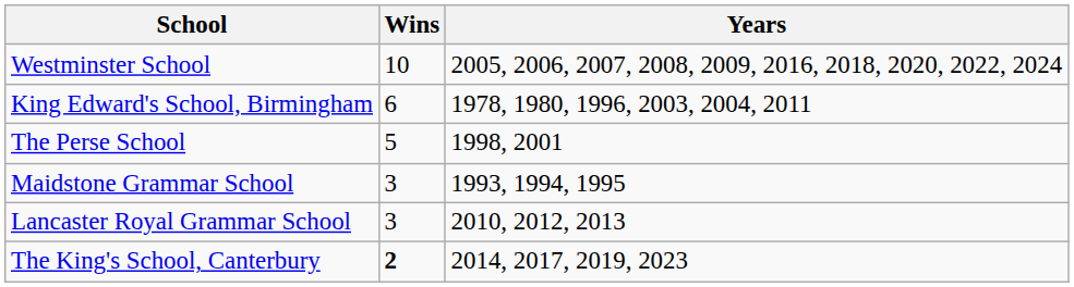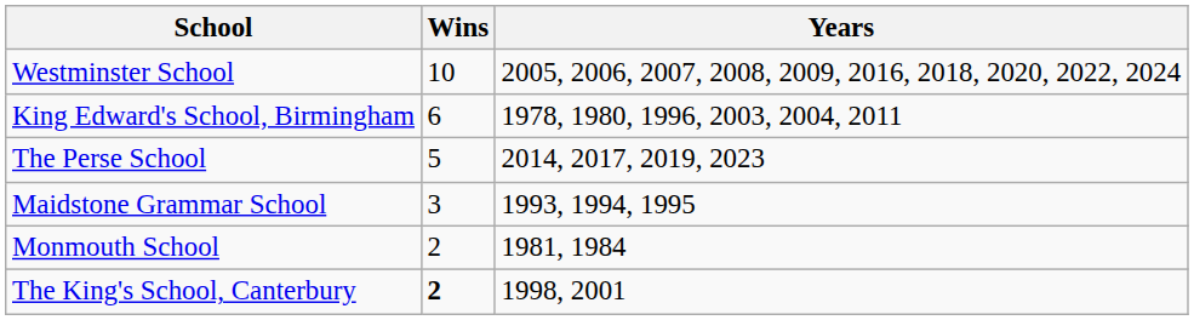 <table class="wikitable sortable">
 <tr>
 <th>School</th>
 <th>Wins</th>
 <th>Years</th>
 </tr>
 <tr>
 <td><a href='#'>Westminster School</a></td>
 <td>10</td>
 <td>2005, 2006, 2007, 2008, 2009, 2016, 2018, 2020, 2022, 2024</td>
 </tr>
 <tr>
 <td><a href='#'>King Edward's School, Birmingham</a></td>
 <td>6</td>
 <td>1978, 1980, 1996, 2003, 2004, 2011</td>
 </tr>
 <tr>
 <td><a href='#'>The Perse School</a></td>
 <td>5</td>
-<td>1998, 2001</td>
+<td>2014, 2017, 2019, 2023</td>
 </tr>
 <tr>
 <td><a href='#'>Maidstone Grammar School</a></td>
 <td>3</td>
 <td>1993, 1994, 1995</td>
 </tr>
 <tr>
-<td><a href='#'>Lancaster Royal Grammar School</a></td>
-<td>3</td>
-<td>2010, 2012, 2013</td>
+<td><a href='#'>Monmouth School</a></td>
+<td>2</td>
+<td>1981, 1984</td>
 </tr>
 <tr>
 <td><a href='#'>The King's School, Canterbury</a></td>
 <td><strong>2</strong></td>
-<td>2014, 2017, 2019, 2023</td>
+<td>1998, 2001</td>
 </tr>
 </table>
